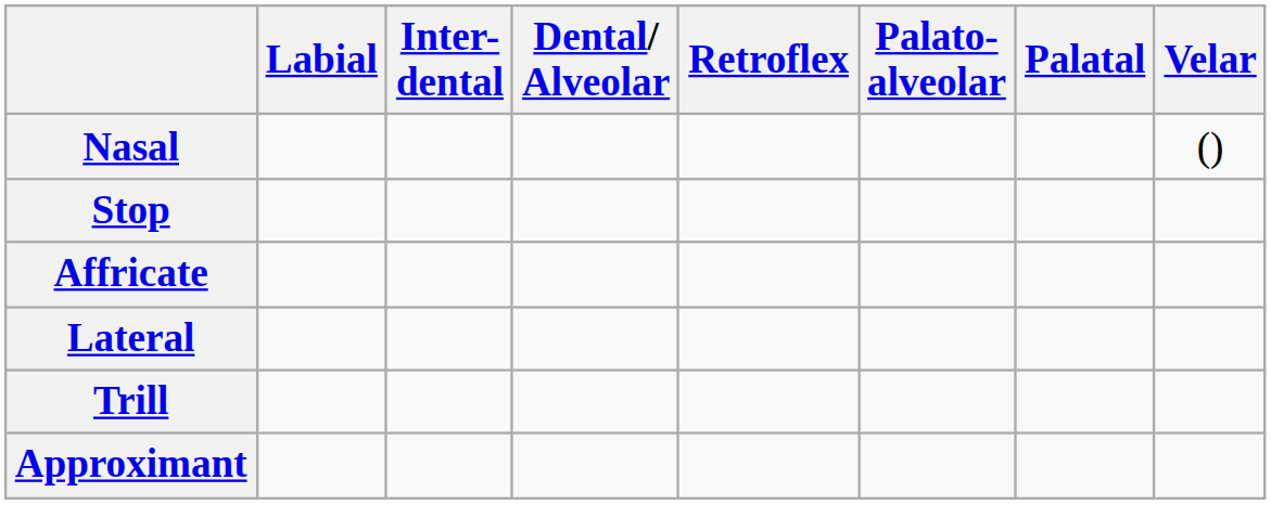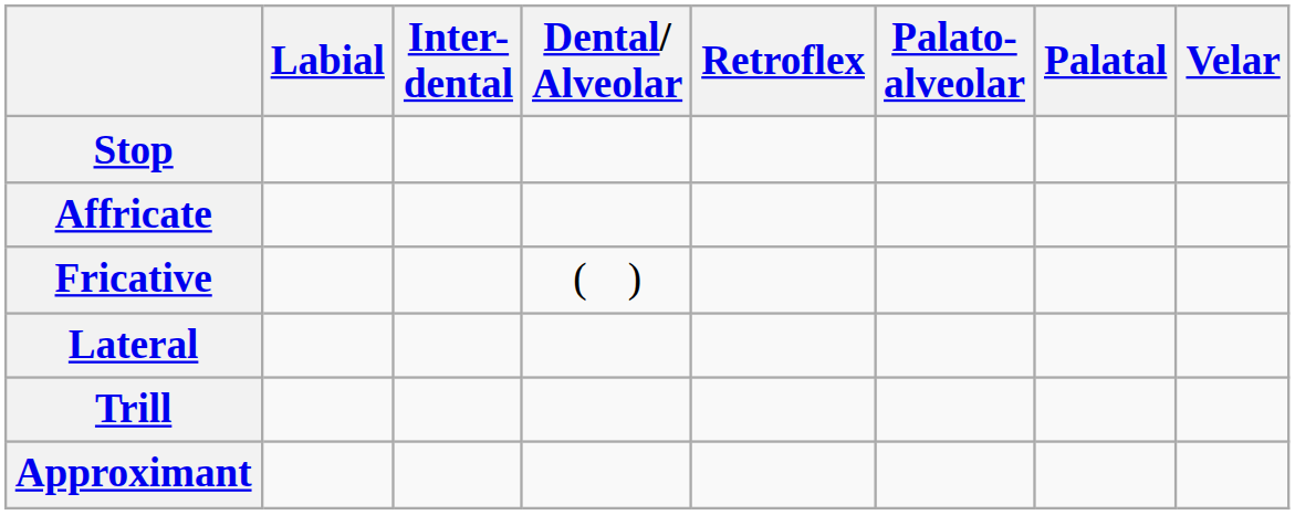 <table class="wikitable" style=text-align:center>
 <tr>
 <th></th>
 <th><a href='#'>Labial</a></th>
 <th><a href='#'>Inter-<br>dental</a></th>
 <th><a href='#'>Dental</a>/<br><a href='#'>Alveolar</a></th>
 <th><a href='#'>Retroflex</a></th>
 <th><a href='#'>Palato-<br>alveolar</a></th>
 <th><a href='#'>Palatal</a></th>
 <th><a href='#'>Velar</a></th>
-</tr>
-<tr>
-<th><a href='#'>Nasal</a></th>
-<td></td>
-<td></td>
-<td></td>
-<td></td>
-<td></td>
-<td></td>
-<td>()</td>
 </tr>
 <tr>
 <th><a href='#'>Stop</a></th>
 <td> </td>
 <td></td>
 <td> </td>
 <td></td>
 <td></td>
 <td></td>
 <td> </td>
 </tr>
 <tr>
 <th><a href='#'>Affricate</a></th>
 <td></td>
 <td></td>
 <td></td>
 <td></td>
 <td> </td>
+<td></td>
+<td></td>
+</tr>
+<tr>
+<th><a href='#'>Fricative</a></th>
+<td> </td>
+<td> </td>
+<td>( )</td>
+<td> </td>
+<td></td>
 <td></td>
 <td></td>
 </tr>
 <tr>
 <th><a href='#'>Lateral</a></th>
 <td></td>
 <td></td>
 <td></td>
 <td></td>
 <td></td>
 <td></td>
 <td></td>
 </tr>
 <tr>
 <th><a href='#'>Trill</a></th>
 <td></td>
 <td></td>
 <td></td>
 <td></td>
 <td></td>
 <td></td>
 <td></td>
 </tr>
 <tr>
 <th><a href='#'>Approximant</a></th>
 <td></td>
 <td></td>
 <td></td>
 <td></td>
 <td></td>
 <td></td>
 <td></td>
 </tr>
 </table>
